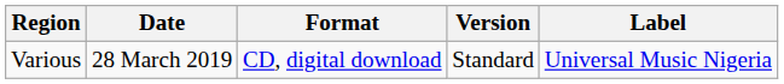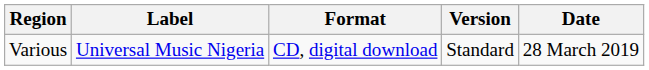 <table class="wikitable sortable">
 <tr>
 <th>Region</th>
-<th>Date</th>
+<th>Label</th>
 <th>Format</th>
 <th>Version</th>
-<th>Label</th>
+<th>Date</th>
 </tr>
 <tr>
 <td>Various</td>
-<td>28 March 2019</td>
+<td><a href='#'>Universal Music Nigeria</a></td>
 <td><a href='#'>CD</a>, <a href='#'>digital download</a></td>
 <td>Standard</td>
-<td><a href='#'>Universal Music Nigeria</a></td>
+<td>28 March 2019</td>
 </tr>
 </table>
